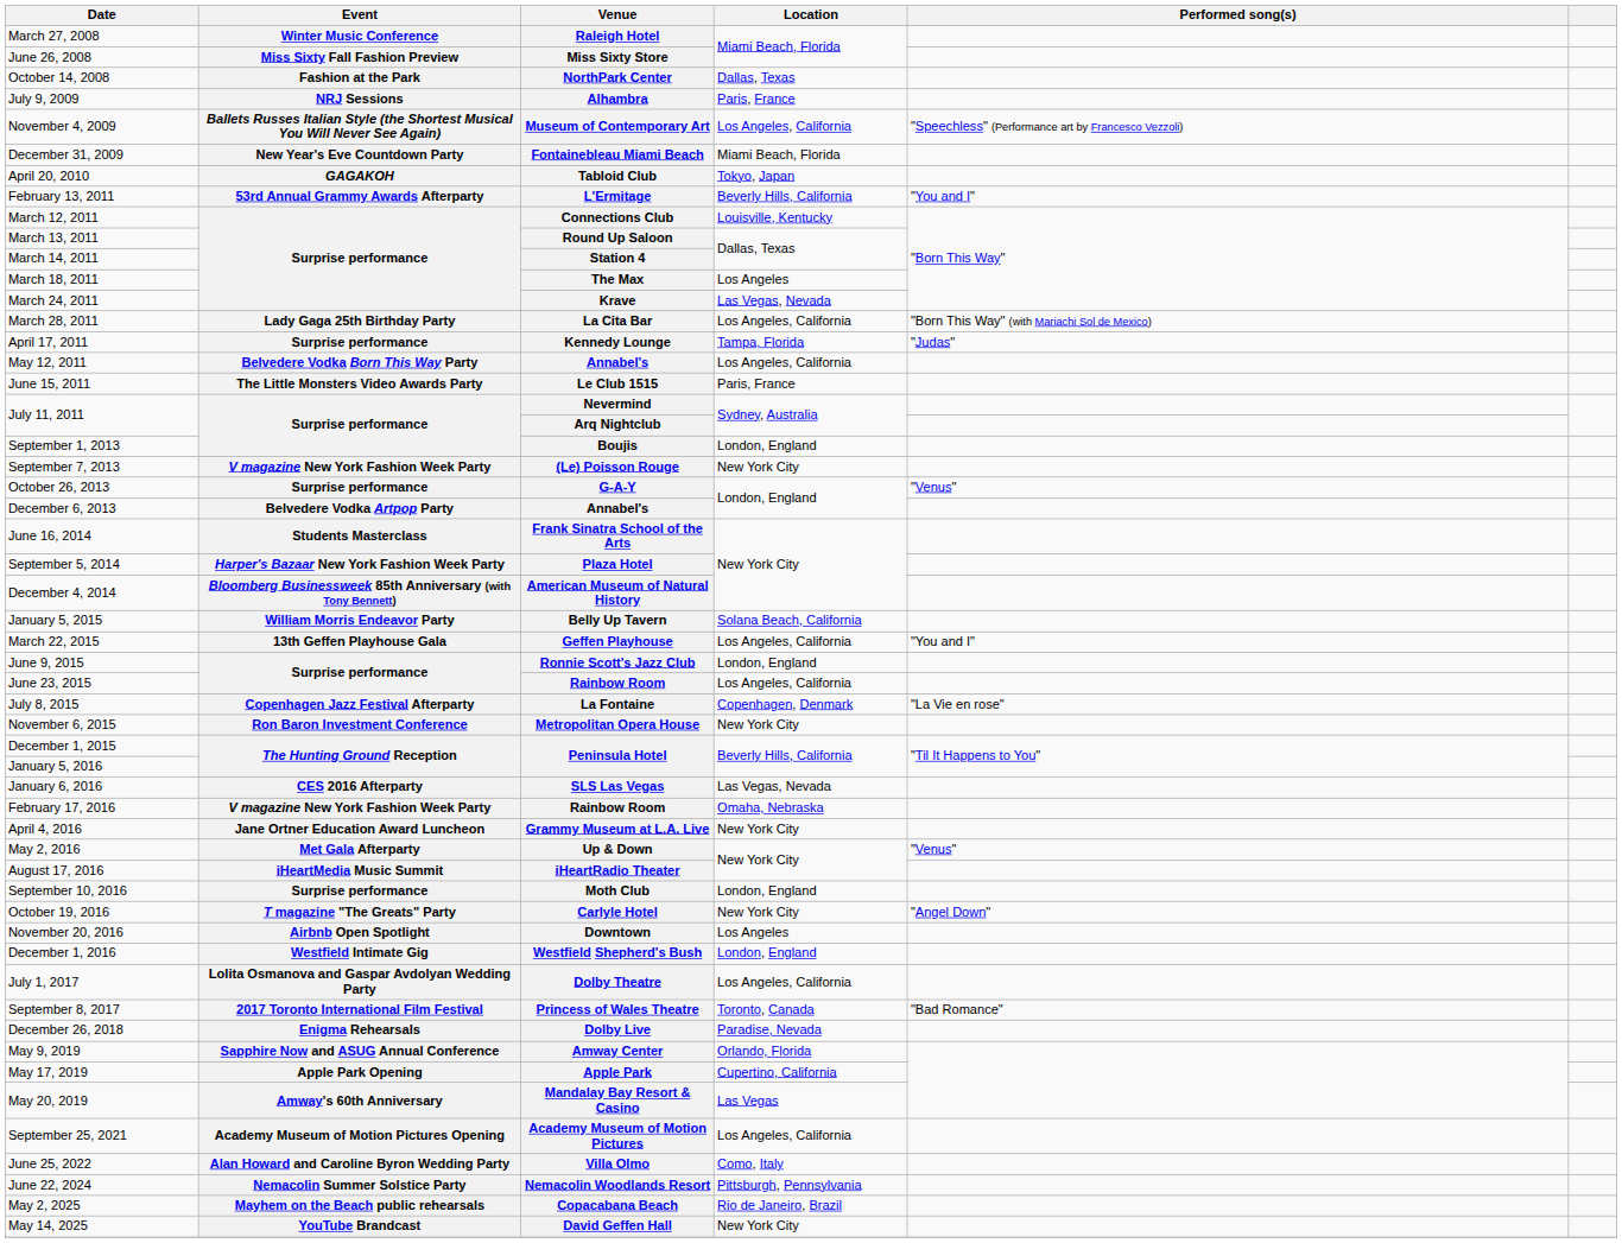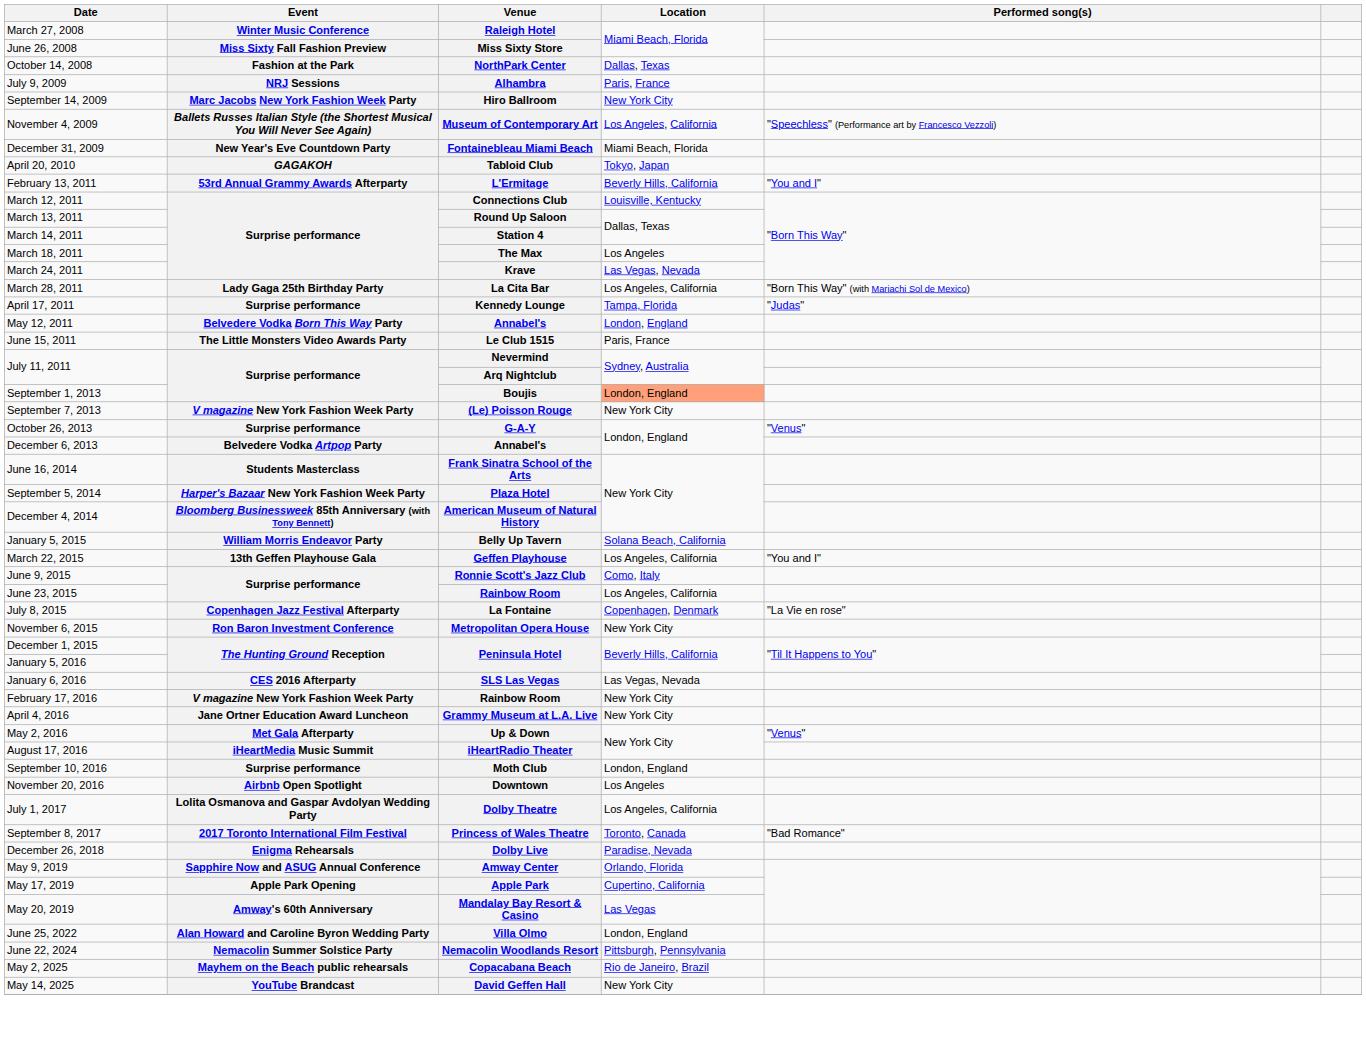 <table class="wikitable sortable plainrowheaders">
 <tr>
 <th style="width:12%;">Date</th>
 <th style="width:20%;">Event</th>
 <th style="width:12%;">Venue</th>
 <th style="width:12%;">Location</th>
 <th>Performed song(s)</th>
 <th scope="col" style="width:3%;" class="unsortable"></th>
 </tr>
 <tr>
 <td>March 27, 2008</td>
 <th scope="row"><a href='#'>Winter Music Conference</a></th>
 <th scope="row"><a href='#'>Raleigh Hotel</a></th>
 <td rowspan=2><a href='#'>Miami Beach, Florida</a></td>
 <td></td>
 <td style="text-align:center;"></td>
 </tr>
 <tr>
 <td>June 26, 2008</td>
 <th scope="row"><a href='#'>Miss Sixty</a> Fall Fashion Preview</th>
 <th scope="row">Miss Sixty Store</th>
 <td></td>
 <td style="text-align:center;"></td>
 </tr>
 <tr>
 <td>October 14, 2008</td>
 <th scope="row">Fashion at the Park</th>
 <th scope="row"><a href='#'>NorthPark Center</a></th>
 <td><a href='#'>Dallas</a>, <a href='#'>Texas</a></td>
 <td></td>
 <td style="text-align:center;"></td>
 </tr>
 <tr>
 <td>July 9, 2009</td>
 <th scope="row"><a href='#'>NRJ</a> Sessions</th>
 <th scope="row"><a href='#'>Alhambra</a></th>
 <td><a href='#'>Paris</a>, <a href='#'>France</a></td>
+<td></td>
+<td style="text-align:center;"></td>
+</tr>
+<tr>
+<td>September 14, 2009</td>
+<th scope="row"><a href='#'>Marc Jacobs</a> <a href='#'>New York Fashion Week</a> Party</th>
+<th scope="row">Hiro Ballroom</th>
+<td><a href='#'>New York City</a></td>
 <td></td>
 <td style="text-align:center;"></td>
 </tr>
 <tr>
 <td>November 4, 2009</td>
 <th scope="row"><em>Ballets Russes Italian Style (the Shortest Musical You Will Never See Again)</em></th>
 <th scope="row"><a href='#'>Museum of Contemporary Art</a></th>
 <td><a href='#'>Los Angeles</a>, <a href='#'>California</a></td>
 <td>"<a href='#'>Speechless</a>" <small>(Performance art by <a href='#'>Francesco Vezzoli</a>)</small></td>
 <td style="text-align:center;"></td>
 </tr>
 <tr>
 <td>December 31, 2009</td>
 <th scope="row">New Year's Eve Countdown Party</th>
 <th scope="row"><a href='#'>Fontainebleau Miami Beach</a></th>
 <td>Miami Beach, Florida</td>
 <td></td>
 <td style="text-align:center;"></td>
 </tr>
 <tr>
 <td>April 20, 2010</td>
 <th scope="row"><em>GAGAKOH</em></th>
 <th scope="row">Tabloid Club</th>
 <td><a href='#'>Tokyo</a>, <a href='#'>Japan</a></td>
 <td></td>
 <td style="text-align:center;"></td>
 </tr>
 <tr>
 <td>February 13, 2011</td>
 <th scope="row"><a href='#'>53rd Annual Grammy Awards</a> Afterparty</th>
 <th scope="row"><a href='#'>L'Ermitage</a></th>
 <td><a href='#'>Beverly Hills, California</a></td>
 <td>"<a href='#'>You and I</a>"</td>
 <td style="text-align:center;"></td>
 </tr>
 <tr>
 <td>March 12, 2011</td>
 <th scope="row" rowspan=5>Surprise performance</th>
 <th scope="row">Connections Club</th>
 <td><a href='#'>Louisville, Kentucky</a></td>
 <td rowspan=5>"<a href='#'>Born This Way</a>"</td>
 <td style="text-align:center;"></td>
 </tr>
 <tr>
 <td>March 13, 2011</td>
 <th scope="row">Round Up Saloon</th>
 <td rowspan=2>Dallas, Texas</td>
 <td style="text-align:center;"></td>
 </tr>
 <tr>
 <td>March 14, 2011</td>
 <th scope="row">Station 4</th>
 <td style="text-align:center;"></td>
 </tr>
 <tr>
 <td>March 18, 2011</td>
 <th scope="row">The Max</th>
 <td>Los Angeles</td>
 <td style="text-align:center;"></td>
 </tr>
 <tr>
 <td>March 24, 2011</td>
 <th scope="row">Krave</th>
 <td><a href='#'>Las Vegas</a>, <a href='#'>Nevada</a></td>
 <td style="text-align:center;"></td>
 </tr>
 <tr>
 <td>March 28, 2011</td>
 <th scope="row">Lady Gaga 25th Birthday Party</th>
 <th scope="row">La Cita Bar</th>
 <td>Los Angeles, California</td>
 <td>"Born This Way" <small>(with <a href='#'>Mariachi Sol de Mexico</a>)</small></td>
 <td style="text-align:center;"></td>
 </tr>
 <tr>
 <td>April 17, 2011</td>
 <th scope="row">Surprise performance</th>
 <th scope="row">Kennedy Lounge</th>
 <td><a href='#'>Tampa, Florida</a></td>
 <td>"<a href='#'>Judas</a>"</td>
 <td style="text-align:center;"></td>
 </tr>
 <tr>
 <td>May 12, 2011</td>
 <th scope="row"><a href='#'>Belvedere Vodka</a> <em><a href='#'>Born This Way</a></em> Party</th>
 <th scope="row"><a href='#'>Annabel's</a></th>
-<td>Los Angeles, California</td>
+<td><a href='#'>London</a>, <a href='#'>England</a></td>
 <td></td>
 <td style="text-align:center;"></td>
 </tr>
 <tr>
 <td>June 15, 2011</td>
 <th scope="row">The Little Monsters Video Awards Party</th>
 <th scope="row">Le Club 1515</th>
 <td>Paris, France</td>
 <td></td>
 <td style="text-align:center;"></td>
 </tr>
 <tr>
 <td rowspan=2>July 11, 2011</td>
 <th scope="row" rowspan=3>Surprise performance</th>
 <th scope="row">Nevermind</th>
 <td rowspan=2><a href='#'>Sydney</a>, <a href='#'>Australia</a></td>
 <td></td>
 <td style="text-align:center;" rowspan=2></td>
 </tr>
 <tr>
 <th scope="row">Arq Nightclub</th>
 <td></td>
 </tr>
 <tr>
 <td>September 1, 2013</td>
 <th scope="row">Boujis</th>
-<td>London, England</td>
+<td style="background: lightsalmon;">London, England</td>
 <td></td>
 <td style="text-align:center;"></td>
 </tr>
 <tr>
 <td>September 7, 2013</td>
 <th scope="row"><em><a href='#'>V magazine</a></em> New York Fashion Week Party</th>
 <th scope="row"><a href='#'>(Le) Poisson Rouge</a></th>
 <td>New York City</td>
 <td></td>
 <td style="text-align:center;"></td>
 </tr>
 <tr>
 <td>October 26, 2013</td>
 <th scope="row">Surprise performance</th>
 <th scope="row"><a href='#'>G-A-Y</a></th>
 <td rowspan=2>London, England</td>
 <td>"<a href='#'>Venus</a>"</td>
 <td style="text-align:center;"></td>
 </tr>
 <tr>
 <td>December 6, 2013</td>
 <th scope="row">Belvedere Vodka <em><a href='#'>Artpop</a></em> Party</th>
 <th scope="row">Annabel's</th>
 <td></td>
 <td style="text-align:center;"></td>
 </tr>
 <tr>
 <td>June 16, 2014</td>
 <th scope="row">Students Masterclass</th>
 <th scope="row"><a href='#'>Frank Sinatra School of the Arts</a></th>
 <td rowspan=3>New York City</td>
 <td></td>
 <td style="text-align:center;"></td>
 </tr>
 <tr>
 <td>September 5, 2014</td>
 <th scope="row"><em><a href='#'>Harper's Bazaar</a></em> New York Fashion Week Party</th>
 <th scope="row"><a href='#'>Plaza Hotel</a></th>
 <td></td>
 <td style="text-align:center;"></td>
 </tr>
 <tr>
 <td>December 4, 2014</td>
 <th scope="row"><em><a href='#'>Bloomberg Businessweek</a></em> 85th Anniversary <small>(with <a href='#'>Tony Bennett</a>)</small></th>
 <th scope="row"><a href='#'>American Museum of Natural History</a></th>
 <td></td>
 <td style="text-align:center;"></td>
 </tr>
 <tr>
 <td>January 5, 2015</td>
 <th scope="row"><a href='#'>William Morris Endeavor</a> Party</th>
 <th scope="row">Belly Up Tavern</th>
 <td><a href='#'>Solana Beach, California</a></td>
 <td></td>
 <td style="text-align:center;"></td>
 </tr>
 <tr>
 <td>March 22, 2015</td>
 <th scope="row">13th Geffen Playhouse Gala</th>
 <th scope="row"><a href='#'>Geffen Playhouse</a></th>
 <td>Los Angeles, California</td>
 <td>"You and I"</td>
 <td style="text-align:center;"></td>
 </tr>
 <tr>
 <td>June 9, 2015</td>
 <th scope="row" rowspan=2>Surprise performance</th>
 <th scope="row"><a href='#'>Ronnie Scott's Jazz Club</a></th>
-<td>London, England</td>
+<td><a href='#'>Como</a>, <a href='#'>Italy</a></td>
 <td></td>
 <td style="text-align:center;"></td>
 </tr>
 <tr>
 <td>June 23, 2015</td>
 <th scope="row"><a href='#'>Rainbow Room</a></th>
 <td>Los Angeles, California</td>
 <td></td>
 <td style="text-align:center;"></td>
 </tr>
 <tr>
 <td>July 8, 2015</td>
 <th scope="row"><a href='#'>Copenhagen Jazz Festival</a> Afterparty</th>
 <th scope="row">La Fontaine</th>
 <td><a href='#'>Copenhagen</a>, <a href='#'>Denmark</a></td>
 <td>"La Vie en rose"</td>
 <td style="text-align:center;"></td>
 </tr>
 <tr>
 <td>November 6, 2015</td>
 <th scope="row"><a href='#'>Ron Baron Investment Conference</a></th>
 <th scope="row"><a href='#'>Metropolitan Opera House</a></th>
 <td>New York City</td>
 <td></td>
 <td style="text-align:center;"></td>
 </tr>
 <tr>
 <td>December 1, 2015</td>
 <th scope="row" rowspan=2><em><a href='#'>The Hunting Ground</a></em> Reception</th>
 <th scope="row" rowspan=2><a href='#'>Peninsula Hotel</a></th>
 <td rowspan=2><a href='#'>Beverly Hills, California</a></td>
 <td rowspan=2>"<a href='#'>Til It Happens to You</a>"</td>
 <td style="text-align:center;"></td>
 </tr>
 <tr>
 <td>January 5, 2016</td>
 <td style="text-align:center;"></td>
 </tr>
 <tr>
 <td>January 6, 2016</td>
 <th scope="row"><a href='#'>CES</a> 2016 Afterparty</th>
 <th scope="row"><a href='#'>SLS Las Vegas</a></th>
 <td>Las Vegas, Nevada</td>
 <td></td>
 <td style="text-align:center;"></td>
 </tr>
 <tr>
 <td>February 17, 2016</td>
 <th scope="row"><em>V magazine</em> New York Fashion Week Party</th>
 <th scope="row">Rainbow Room</th>
-<td><a href='#'>Omaha, Nebraska</a></td>
+<td>New York City</td>
 <td></td>
 <td style="text-align:center;"></td>
 </tr>
 <tr>
 <td>April 4, 2016</td>
 <th scope="row">Jane Ortner Education Award Luncheon</th>
 <th scope="row"><a href='#'>Grammy Museum at L.A. Live</a></th>
 <td>New York City</td>
 <td></td>
 <td style="text-align:center;"></td>
 </tr>
 <tr>
 <td>May 2, 2016</td>
 <th scope="row"><a href='#'>Met Gala</a> Afterparty</th>
 <th scope="row">Up & Down</th>
 <td rowspan=2>New York City</td>
 <td>"<a href='#'>Venus</a>"</td>
 <td style="text-align:center;"></td>
 </tr>
 <tr>
 <td>August 17, 2016</td>
 <th scope="row"><a href='#'>iHeartMedia</a> Music Summit</th>
 <th scope="row"><a href='#'>iHeartRadio Theater</a></th>
 <td></td>
 <td style="text-align:center;"></td>
 </tr>
 <tr>
 <td>September 10, 2016</td>
 <th scope="row">Surprise performance</th>
 <th scope="row">Moth Club</th>
 <td>London, England</td>
 <td></td>
 <td style="text-align:center;"></td>
 </tr>
 <tr>
-<td>October 19, 2016</td>
-<th scope="row"><a href='#'><em>T</em> magazine</a> "The Greats" Party</th>
-<th scope="row"><a href='#'>Carlyle Hotel</a></th>
-<td>New York City</td>
-<td>"<a href='#'>Angel Down</a>"</td>
-<td style="text-align:center;"></td>
-</tr>
-<tr>
 <td>November 20, 2016</td>
 <th scope="row"><a href='#'>Airbnb</a> Open Spotlight</th>
 <th scope="row">Downtown</th>
 <td>Los Angeles</td>
-<td></td>
-<td style="text-align:center;"></td>
-</tr>
-<tr>
-<td>December 1, 2016</td>
-<th scope="row"><a href='#'>Westfield</a> Intimate Gig</th>
-<th scope="row"><a href='#'>Westfield</a> <a href='#'>Shepherd's Bush</a></th>
-<td><a href='#'>London</a>, <a href='#'>England</a></td>
 <td></td>
 <td style="text-align:center;"></td>
 </tr>
 <tr>
 <td>July 1, 2017</td>
 <th scope="row">Lolita Osmanova and Gaspar Avdolyan Wedding Party</th>
 <th scope="row"><a href='#'>Dolby Theatre</a></th>
 <td>Los Angeles, California</td>
 <td></td>
 <td style="text-align:center;"></td>
 </tr>
 <tr>
 <td>September 8, 2017</td>
 <th scope="row"><a href='#'>2017 Toronto International Film Festival</a></th>
 <th scope="row"><a href='#'>Princess of Wales Theatre</a></th>
 <td><a href='#'>Toronto</a>, <a href='#'>Canada</a></td>
 <td>"Bad Romance"</td>
 <td style="text-align:center;"></td>
 </tr>
 <tr>
 <td>December 26, 2018</td>
 <th scope="row"><a href='#'>Enigma</a> Rehearsals</th>
 <th scope="row"><a href='#'>Dolby Live</a></th>
 <td><a href='#'>Paradise, Nevada</a></td>
 <td></td>
 <td style="text-align:center;"></td>
 </tr>
 <tr>
 <td>May 9, 2019</td>
 <th scope="row"><a href='#'>Sapphire Now</a> and <a href='#'>ASUG</a> Annual Conference</th>
 <th scope="row"><a href='#'>Amway Center</a></th>
 <td><a href='#'>Orlando, Florida</a></td>
 <td rowspan=3></td>
 <td style="text-align:center;"></td>
 </tr>
 <tr>
 <td>May 17, 2019</td>
 <th scope="row">Apple Park Opening</th>
 <th scope="row"><a href='#'>Apple Park</a></th>
 <td><a href='#'>Cupertino, California</a></td>
 <td style="text-align:center;"></td>
 </tr>
 <tr>
 <td>May 20, 2019</td>
 <th scope="row"><a href='#'>Amway</a>'s 60th Anniversary</th>
 <th scope="row"><a href='#'>Mandalay Bay Resort & Casino</a></th>
 <td><a href='#'>Las Vegas</a></td>
 <td style="text-align:center;"></td>
 </tr>
 <tr>
-<td>September 25, 2021</td>
-<th scope="row">Academy Museum of Motion Pictures Opening</th>
-<th scope="row"><a href='#'>Academy Museum of Motion Pictures</a></th>
-<td>Los Angeles, California</td>
-<td></td>
-<td style="text-align:center;"></td>
-</tr>
-<tr>
 <td>June 25, 2022</td>
 <th scope="row"><a href='#'>Alan Howard</a> and Caroline Byron Wedding Party</th>
 <th scope="row"><a href='#'>Villa Olmo</a></th>
-<td><a href='#'>Como</a>, <a href='#'>Italy</a></td>
+<td>London, England</td>
 <td></td>
 <td style="text-align:center;"></td>
 </tr>
 <tr>
 <td>June 22, 2024</td>
 <th scope="row"><a href='#'>Nemacolin</a> Summer Solstice Party</th>
 <th scope="row"><a href='#'>Nemacolin Woodlands Resort</a></th>
 <td><a href='#'>Pittsburgh</a>, <a href='#'>Pennsylvania</a></td>
 <td></td>
 <td style="text-align:center;"></td>
 </tr>
 <tr>
 <td>May 2, 2025</td>
 <th scope="row"><a href='#'>Mayhem on the Beach</a> public rehearsals</th>
 <th scope="row"><a href='#'>Copacabana Beach</a></th>
 <td><a href='#'>Rio de Janeiro</a>, <a href='#'>Brazil</a></td>
 <td></td>
 <td style="text-align:center;"></td>
 </tr>
 <tr>
 <td>May 14, 2025</td>
 <th scope="row"><a href='#'>YouTube</a> Brandcast</th>
 <th scope="row"><a href='#'>David Geffen Hall</a></th>
 <td>New York City</td>
 <td></td>
 <td style="text-align:center;"></td>
 </tr>
 <tr>
 </tr>
 </table>
